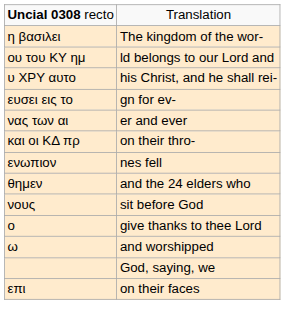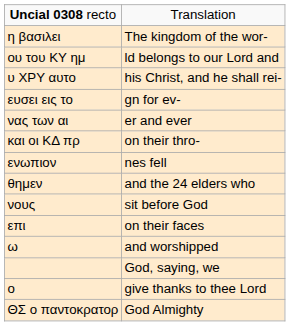 <table class="wikitable" style="float:left; margin-right:1em">
 <tr>
 <td style="text-align:center;"><strong>Uncial 0308</strong> recto</td>
 <td style="text-align:center;">Translation</td>
 </tr>
 <tr style="background:#FFEBCD">
 <td> η βασιλει</td>
 <td>The kingdom of the wor-</td>
 </tr>
 <tr style="background:#FFEBCD">
 <td>ου του <span>ΚΥ</span> ημ</td>
 <td>ld belongs to our Lord and</td>
 </tr>
 <tr style="background:#FFEBCD">
 <td>υ <span>ΧΡΥ</span> αυτο</td>
 <td>his Christ, and he shall rei-</td>
 </tr>
 <tr style="background:#FFEBCD">
 <td>ευσει εις το</td>
 <td>gn for ev-</td>
 </tr>
 <tr style="background:#FFEBCD">
 <td>νας των αι</td>
 <td>er and ever</td>
 </tr>
 <tr style="background:#FFEBCD">
 <td>και οι <span>ΚΔ</span> πρ</td>
 <td>on their thro-</td>
 </tr>
 <tr style="background:#FFEBCD">
 <td>ενωπιον </td>
 <td>nes fell</td>
 </tr>
 <tr style="background:#FFEBCD">
 <td>θημεν</td>
 <td>and the 24 elders who</td>
 </tr>
 <tr style="background:#FFEBCD">
 <td>νους </td>
 <td>sit before God</td>
 </tr>
 <tr style="background:#FFEBCD">
-<td> ο</td>
-<td>give thanks to thee Lord</td>
+<td>επι </td>
+<td>on their faces</td>
 </tr>
 <tr style="background:#FFEBCD">
 <td>ω</td>
 <td>and worshipped</td>
 </tr>
 <tr style="background:#FFEBCD">
 <td></td>
 <td>God, saying, we</td>
 </tr>
 <tr style="background:#FFEBCD">
-<td>επι </td>
-<td>on their faces</td>
+<td> ο</td>
+<td>give thanks to thee Lord</td>
+</tr>
+<tr style="background:#FFEBCD">
+<td><span> <span>ΘΣ</span> ο παντοκρατορ</span></td>
+<td>God Almighty</td>
 </tr>
 </table>
